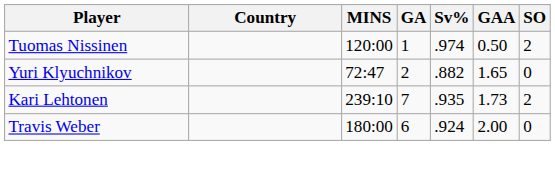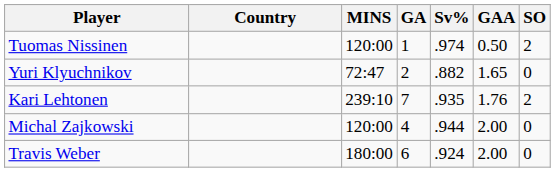 <table class="wikitable">
 <tr>
 <th width=165>Player</th>
 <th width=135>Country</th>
 <th width=20>MINS</th>
 <th width=20>GA</th>
 <th width=20>Sv%</th>
 <th width=20>GAA</th>
 <th width=20>SO</th>
 </tr>
 <tr>
 <td><a href='#'>Tuomas Nissinen</a></td>
 <td></td>
 <td>120:00</td>
 <td>1</td>
 <td>.974</td>
 <td>0.50</td>
 <td>2</td>
 </tr>
 <tr>
 <td><a href='#'>Yuri Klyuchnikov</a></td>
 <td></td>
 <td>72:47</td>
 <td>2</td>
 <td>.882</td>
 <td>1.65</td>
 <td>0</td>
 </tr>
 <tr>
 <td><a href='#'>Kari Lehtonen</a></td>
 <td></td>
 <td>239:10</td>
 <td>7</td>
 <td>.935</td>
-<td>1.73</td>
+<td>1.76</td>
 <td>2</td>
+</tr>
+<tr>
+<td><a href='#'>Michal Zajkowski</a></td>
+<td></td>
+<td>120:00</td>
+<td>4</td>
+<td>.944</td>
+<td>2.00</td>
+<td>0</td>
 </tr>
 <tr>
 <td><a href='#'>Travis Weber</a></td>
 <td></td>
 <td>180:00</td>
 <td>6</td>
 <td>.924</td>
 <td>2.00</td>
 <td>0</td>
 </tr>
 </table>
